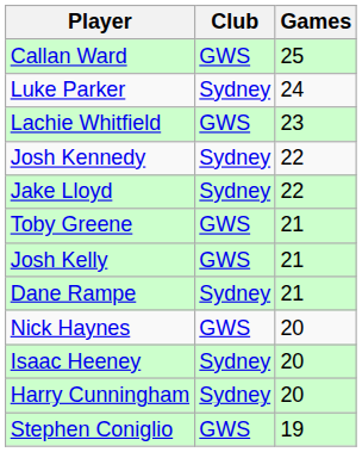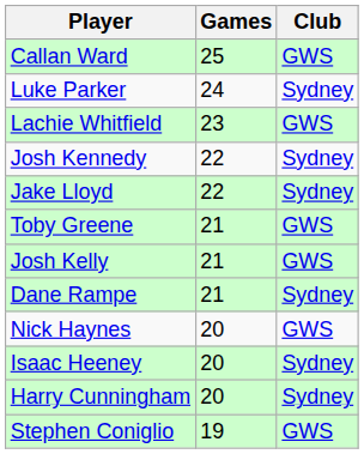 <table class="wikitable">
 <tr>
 <th>Player</th>
+<th>Games</th>
 <th>Club</th>
-<th>Games</th>
 </tr>
 <tr style="background:#ccffcc;">
 <td><a href='#'>Callan Ward</a></td>
+<td>25</td>
 <td> <a href='#'>GWS</a></td>
-<td>25</td>
 </tr>
 <tr>
 <td><a href='#'>Luke Parker</a></td>
+<td>24</td>
 <td> <a href='#'>Sydney</a></td>
-<td>24</td>
 </tr>
 <tr style="background:#ccffcc;">
 <td><a href='#'>Lachie Whitfield</a></td>
+<td>23</td>
 <td> <a href='#'>GWS</a></td>
-<td>23</td>
 </tr>
 <tr>
 <td><a href='#'>Josh Kennedy</a></td>
+<td>22</td>
 <td> <a href='#'>Sydney</a></td>
-<td>22</td>
 </tr>
 <tr style="background:#ccffcc;">
 <td><a href='#'>Jake Lloyd</a></td>
+<td>22</td>
 <td> <a href='#'>Sydney</a></td>
-<td>22</td>
 </tr>
 <tr style="background:#ccffcc;">
 <td><a href='#'>Toby Greene</a></td>
+<td>21</td>
 <td> <a href='#'>GWS</a></td>
-<td>21</td>
 </tr>
 <tr style="background:#ccffcc;">
 <td><a href='#'>Josh Kelly</a></td>
+<td>21</td>
 <td> <a href='#'>GWS</a></td>
-<td>21</td>
 </tr>
 <tr style="background:#ccffcc;">
 <td><a href='#'>Dane Rampe</a></td>
+<td>21</td>
 <td> <a href='#'>Sydney</a></td>
-<td>21</td>
 </tr>
 <tr>
 <td><a href='#'>Nick Haynes</a></td>
+<td>20</td>
 <td> <a href='#'>GWS</a></td>
-<td>20</td>
 </tr>
 <tr style="background:#ccffcc;">
 <td><a href='#'>Isaac Heeney</a></td>
+<td>20</td>
 <td> <a href='#'>Sydney</a></td>
-<td>20</td>
 </tr>
 <tr style="background:#ccffcc;">
 <td><a href='#'>Harry Cunningham</a></td>
+<td>20</td>
 <td> <a href='#'>Sydney</a></td>
-<td>20</td>
 </tr>
 <tr style="background:#ccffcc;">
 <td><a href='#'>Stephen Coniglio</a></td>
+<td>19</td>
 <td> <a href='#'>GWS</a></td>
-<td>19</td>
 </tr>
 </table>
